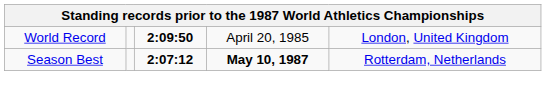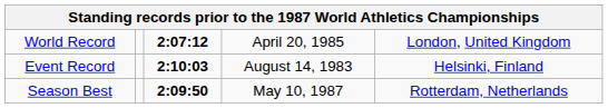 <table class="wikitable" style=" text-align:center; font-size:110%;" width="80%">
 <tr>
 <th colspan="5">Standing records prior to the 1987 World Athletics Championships</th>
 </tr>
 <tr>
 <td><a href='#'>World Record</a></td>
 <td></td>
-<td><strong>2:09:50</strong></td>
+<td><strong>2:07:12</strong></td>
 <td>April 20, 1985</td>
 <td> <a href='#'>London</a>, <a href='#'>United Kingdom</a></td>
 </tr>
 <tr>
+<td><a href='#'>Event Record</a></td>
+<td></td>
+<td><strong>2:10:03</strong></td>
+<td>August 14, 1983</td>
+<td> <a href='#'>Helsinki, Finland</a></td>
+</tr>
+<tr>
 <td><a href='#'>Season Best</a></td>
 <td></td>
-<td><strong>2:07:12</strong></td>
-<td><strong>May 10, 1987</strong></td>
+<td><strong>2:09:50</strong></td>
+<td>May 10, 1987</td>
 <td> <a href='#'>Rotterdam, Netherlands</a></td>
 </tr>
 </table>
